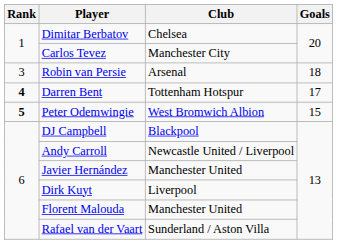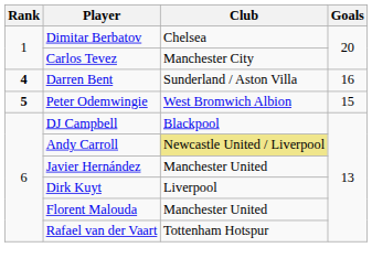 <table class="wikitable" style="text-align:center">
 <tr>
 <th>Rank</th>
 <th>Player</th>
 <th>Club</th>
 <th>Goals</th>
 </tr>
 <tr>
 <td rowspan="2">1</td>
 <td align="left"> <a href='#'>Dimitar Berbatov</a></td>
 <td align="left">Chelsea</td>
 <td rowspan=2>20</td>
 </tr>
 <tr>
 <td align="left"> <a href='#'>Carlos Tevez</a></td>
 <td align="left">Manchester City<br></td>
 </tr>
 <tr>
-<td>3</td>
-<td align="left"> <a href='#'>Robin van Persie</a></td>
-<td align="left">Arsenal</td>
-<td>18</td>
-</tr>
-<tr>
 <td><strong>4</strong></td>
 <td align="left"> <a href='#'>Darren Bent</a></td>
-<td align="left">Tottenham Hotspur</td>
-<td>17</td>
+<td align="left">Sunderland / Aston Villa</td>
+<td>16</td>
 </tr>
 <tr>
 <td><strong>5</strong></td>
 <td align="left"> <a href='#'>Peter Odemwingie</a></td>
 <td align="left"><a href='#'>West Bromwich Albion</a></td>
 <td>15</td>
 </tr>
 <tr>
 <td rowspan="6">6</td>
 <td align="left"> <a href='#'>DJ Campbell</a></td>
 <td align="left"><a href='#'>Blackpool</a></td>
 <td rowspan=6>13</td>
 </tr>
 <tr>
 <td align="left"> <a href='#'>Andy Carroll</a></td>
-<td align="left">Newcastle United / Liverpool</td>
+<td align="left" style="background: khaki;">Newcastle United / Liverpool</td>
 </tr>
 <tr>
 <td align="left"> <a href='#'>Javier Hernández</a></td>
 <td align="left">Manchester United</td>
 </tr>
 <tr>
 <td align="left"> <a href='#'>Dirk Kuyt</a></td>
 <td align="left">Liverpool</td>
 </tr>
 <tr>
 <td align="left"> <a href='#'>Florent Malouda</a></td>
 <td align="left">Manchester United</td>
 </tr>
 <tr>
 <td align="left"> <a href='#'>Rafael van der Vaart</a></td>
-<td align="left">Sunderland / Aston Villa</td>
+<td align="left">Tottenham Hotspur</td>
 </tr>
 </table>
